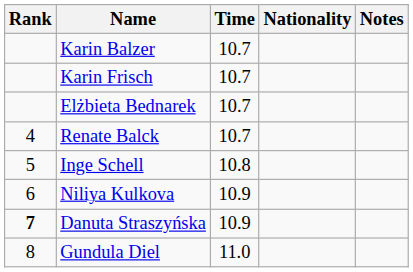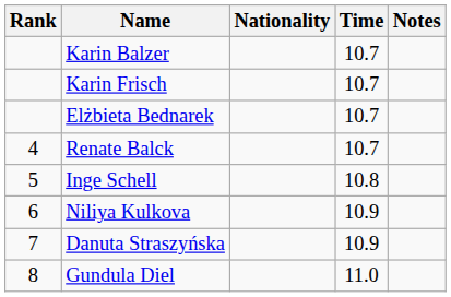 <table class="wikitable sortable" style="text-align:center">
 <tr>
 <th>Rank</th>
 <th>Name</th>
+<th>Nationality</th>
 <th>Time</th>
-<th>Nationality</th>
 <th>Notes</th>
 </tr>
 <tr>
 <td></td>
 <td align=left><a href='#'>Karin Balzer</a></td>
+<td align=left></td>
 <td>10.7</td>
-<td align=left></td>
 <td></td>
 </tr>
 <tr>
 <td></td>
 <td align=left><a href='#'>Karin Frisch</a></td>
+<td align=left></td>
 <td>10.7</td>
-<td align=left></td>
 <td></td>
 </tr>
 <tr>
 <td></td>
 <td align=left><a href='#'>Elżbieta Bednarek</a></td>
+<td align=left></td>
 <td>10.7</td>
-<td align=left></td>
 <td></td>
 </tr>
 <tr>
 <td>4</td>
 <td align=left><a href='#'>Renate Balck</a></td>
+<td align=left></td>
 <td>10.7</td>
-<td align=left></td>
 <td></td>
 </tr>
 <tr>
 <td>5</td>
 <td align=left><a href='#'>Inge Schell</a></td>
+<td align=left></td>
 <td>10.8</td>
-<td align=left></td>
 <td></td>
 </tr>
 <tr>
 <td>6</td>
 <td align=left><a href='#'>Niliya Kulkova</a></td>
+<td align=left></td>
 <td>10.9</td>
-<td align=left></td>
 <td></td>
 </tr>
 <tr>
-<td><strong>7</strong></td>
+<td>7</td>
 <td align=left><a href='#'>Danuta Straszyńska</a></td>
+<td align=left></td>
 <td>10.9</td>
-<td align=left></td>
 <td></td>
 </tr>
 <tr>
 <td>8</td>
 <td align=left><a href='#'>Gundula Diel</a></td>
+<td align=left></td>
 <td>11.0</td>
-<td align=left></td>
 <td></td>
 </tr>
 </table>
